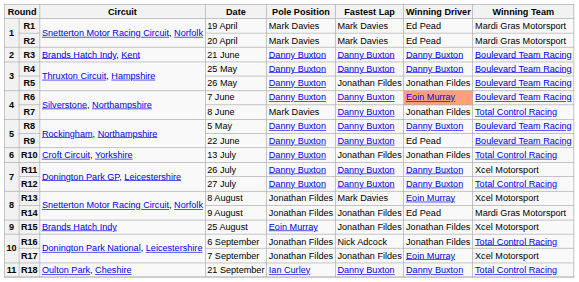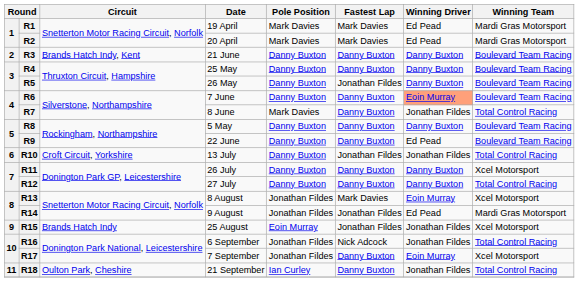 <table class="wikitable" style="font-size: 85%">
 <tr>
 <th colspan=2>Round</th>
 <th>Circuit</th>
 <th>Date</th>
 <th>Pole Position</th>
 <th>Fastest Lap</th>
 <th>Winning Driver</th>
 <th>Winning Team</th>
 </tr>
 <tr>
 <th rowspan=2>1</th>
 <th>R1</th>
 <td rowspan=2><a href='#'>Snetterton Motor Racing Circuit</a>, <a href='#'>Norfolk</a></td>
 <td>19 April</td>
 <td> Mark Davies</td>
 <td> Mark Davies</td>
 <td> Ed Pead</td>
 <td>Mardi Gras Motorsport</td>
 </tr>
 <tr>
 <th>R2</th>
 <td>20 April</td>
 <td> Mark Davies</td>
 <td> Mark Davies</td>
 <td> Ed Pead</td>
 <td>Mardi Gras Motorsport</td>
 </tr>
 <tr>
 <th>2</th>
 <th>R3</th>
 <td><a href='#'>Brands Hatch Indy</a>, <a href='#'>Kent</a></td>
 <td>21 June</td>
 <td> <a href='#'>Danny Buxton</a></td>
 <td> <a href='#'>Danny Buxton</a></td>
 <td> <a href='#'>Danny Buxton</a></td>
 <td><a href='#'>Boulevard Team Racing</a></td>
 </tr>
 <tr>
 <th rowspan=2>3</th>
 <th>R4</th>
 <td rowspan=2><a href='#'>Thruxton Circuit</a>, <a href='#'>Hampshire</a></td>
 <td>25 May</td>
 <td> <a href='#'>Danny Buxton</a></td>
 <td> <a href='#'>Danny Buxton</a></td>
 <td> <a href='#'>Danny Buxton</a></td>
 <td><a href='#'>Boulevard Team Racing</a></td>
 </tr>
 <tr>
 <th>R5</th>
 <td>26 May</td>
 <td> <a href='#'>Danny Buxton</a></td>
 <td> Jonathan Fildes</td>
-<td> Jonathan Fildes</td>
+<td> <a href='#'>Danny Buxton</a></td>
 <td><a href='#'>Boulevard Team Racing</a></td>
 </tr>
 <tr>
 <th rowspan=2>4</th>
 <th>R6</th>
 <td rowspan=2><a href='#'>Silverstone</a>, <a href='#'>Northampshire</a></td>
 <td>7 June</td>
 <td> <a href='#'>Danny Buxton</a></td>
 <td> <a href='#'>Danny Buxton</a></td>
 <td style="background: lightsalmon;"> <a href='#'>Eoin Murray</a></td>
 <td><a href='#'>Boulevard Team Racing</a></td>
 </tr>
 <tr>
 <th>R7</th>
 <td>8 June</td>
 <td> Mark Davies</td>
 <td> <a href='#'>Danny Buxton</a></td>
 <td> Jonathan Fildes</td>
 <td><a href='#'>Total Control Racing</a></td>
 </tr>
 <tr>
 <th rowspan=2>5</th>
 <th>R8</th>
 <td rowspan=2><a href='#'>Rockingham</a>, <a href='#'>Northampshire</a></td>
 <td>5 May</td>
 <td> <a href='#'>Danny Buxton</a></td>
 <td> <a href='#'>Danny Buxton</a></td>
 <td> <a href='#'>Danny Buxton</a></td>
 <td><a href='#'>Boulevard Team Racing</a></td>
 </tr>
 <tr>
 <th>R9</th>
 <td>22 June</td>
 <td> <a href='#'>Danny Buxton</a></td>
 <td> <a href='#'>Danny Buxton</a></td>
 <td> Ed Pead</td>
 <td><a href='#'>Boulevard Team Racing</a></td>
 </tr>
 <tr>
 <th>6</th>
 <th>R10</th>
 <td><a href='#'>Croft Circuit</a>, <a href='#'>Yorkshire</a></td>
 <td>13 July</td>
 <td> <a href='#'>Danny Buxton</a></td>
 <td> Jonathan Fildes</td>
 <td> Jonathan Fildes</td>
 <td><a href='#'>Total Control Racing</a></td>
 </tr>
 <tr>
 <th rowspan=2>7</th>
 <th>R11</th>
 <td rowspan=2><a href='#'>Donington Park GP</a>, <a href='#'>Leicestershire</a></td>
 <td>26 July</td>
 <td> <a href='#'>Danny Buxton</a></td>
 <td> <a href='#'>Danny Buxton</a></td>
 <td> <a href='#'>Danny Buxton</a></td>
 <td>Xcel Motorsport</td>
 </tr>
 <tr>
 <th>R12</th>
 <td>27 July</td>
 <td> <a href='#'>Danny Buxton</a></td>
 <td> <a href='#'>Danny Buxton</a></td>
 <td> <a href='#'>Danny Buxton</a></td>
 <td><a href='#'>Total Control Racing</a></td>
 </tr>
 <tr>
 <th rowspan=2>8</th>
 <th>R13</th>
 <td rowspan=2><a href='#'>Snetterton Motor Racing Circuit</a>, <a href='#'>Norfolk</a></td>
 <td>8 August</td>
 <td> Jonathan Fildes</td>
 <td> Mark Davies</td>
 <td> <a href='#'>Eoin Murray</a></td>
 <td>Xcel Motorsport</td>
 </tr>
 <tr>
 <th>R14</th>
 <td>9 August</td>
 <td> Jonathan Fildes</td>
 <td> Jonathan Fildes</td>
 <td> Ed Pead</td>
 <td>Mardi Gras Motorsport</td>
 </tr>
 <tr>
 <th>9</th>
 <th>R15</th>
 <td><a href='#'>Brands Hatch Indy</a></td>
 <td>25 August</td>
 <td> <a href='#'>Eoin Murray</a></td>
 <td> Jonathan Fildes</td>
 <td> Jonathan Fildes</td>
 <td>Xcel Motorsport</td>
 </tr>
 <tr>
 <th rowspan=2>10</th>
 <th>R16</th>
 <td rowspan=2><a href='#'>Donington Park National</a>, <a href='#'>Leicestershire</a></td>
 <td>6 September</td>
 <td> Jonathan Fildes</td>
 <td> Nick Adcock</td>
 <td> Jonathan Fildes</td>
 <td><a href='#'>Total Control Racing</a></td>
 </tr>
 <tr>
 <th>R17</th>
 <td>7 September</td>
 <td> Jonathan Fildes</td>
-<td> Jonathan Fildes</td>
+<td> <a href='#'>Danny Buxton</a></td>
 <td> <a href='#'>Eoin Murray</a></td>
 <td>Xcel Motorsport</td>
 </tr>
 <tr>
 <th>11</th>
 <th>R18</th>
 <td><a href='#'>Oulton Park</a>, <a href='#'>Cheshire</a></td>
 <td>21 September</td>
 <td> <a href='#'>Ian Curley</a></td>
 <td> <a href='#'>Danny Buxton</a></td>
-<td> <a href='#'>Danny Buxton</a></td>
+<td> Jonathan Fildes</td>
 <td><a href='#'>Total Control Racing</a></td>
 </tr>
 <tr>
 </tr>
 </table>
